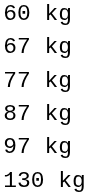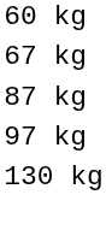 <table>
 <tr>
 <td>60 kg</td>
 <td></td>
 <td></td>
 <td></td>
 </tr>
 <tr>
 <td>67 kg</td>
-<td></td>
-<td></td>
-<td></td>
-</tr>
-<tr>
-<td>77 kg</td>
 <td></td>
 <td></td>
 <td></td>
 </tr>
 <tr>
 <td rowspan=2>87 kg</td>
 <td rowspan=2></td>
 <td rowspan=2></td>
 <td></td>
 </tr>
 <tr>
 <td></td>
 </tr>
 <tr>
 <td>97 kg</td>
 <td></td>
 <td></td>
 <td></td>
 </tr>
 <tr>
 <td>130 kg</td>
 <td></td>
 <td></td>
 <td></td>
 </tr>
 </table>
